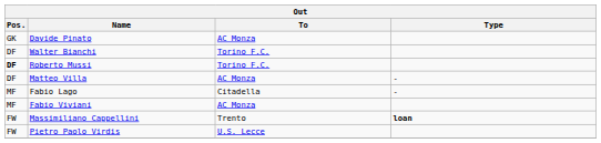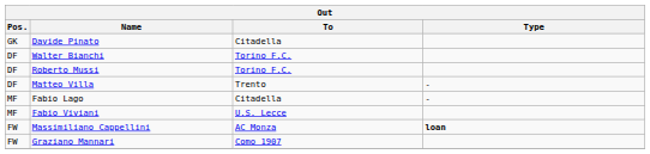 <table class="wikitable" style="font-size:90%;width:99%;">
 <tr>
 <th colspan="4">Out</th>
 </tr>
 <tr>
 <th width=3%>Pos.</th>
 <th width=32%>Name</th>
 <th width=30%>To</th>
 <th width=35%>Type</th>
 </tr>
 <tr>
 <td>GK</td>
 <td><a href='#'>Davide Pinato</a></td>
-<td><a href='#'>AC Monza</a></td>
+<td>Citadella</td>
 <td></td>
 </tr>
 <tr>
 <td>DF</td>
 <td><a href='#'>Walter Bianchi</a></td>
 <td><a href='#'>Torino F.C.</a></td>
 <td></td>
 </tr>
 <tr>
-<td><strong>DF</strong></td>
+<td>DF</td>
 <td><a href='#'>Roberto Mussi</a></td>
 <td><a href='#'>Torino F.C.</a></td>
 <td></td>
 </tr>
 <tr>
 <td>DF</td>
 <td><a href='#'>Matteo Villa</a></td>
-<td><a href='#'>AC Monza</a></td>
+<td>Trento</td>
 <td>-</td>
 </tr>
 <tr>
 <td>MF</td>
 <td>Fabio Lago</td>
 <td>Citadella</td>
 <td>-</td>
 </tr>
 <tr>
 <td>MF</td>
 <td><a href='#'>Fabio Viviani</a></td>
-<td><a href='#'>AC Monza</a></td>
+<td><a href='#'>U.S. Lecce</a></td>
 <td></td>
 </tr>
 <tr>
 <td>FW</td>
 <td><a href='#'>Massimiliano Cappellini</a></td>
-<td>Trento</td>
+<td><a href='#'>AC Monza</a></td>
 <td><strong>loan</strong></td>
 </tr>
 <tr>
 <td>FW</td>
-<td><a href='#'>Pietro Paolo Virdis</a></td>
-<td><a href='#'>U.S. Lecce</a></td>
+<td><a href='#'>Graziano Mannari</a></td>
+<td><a href='#'>Como 1907</a></td>
 <td></td>
 </tr>
 <tr>
 </tr>
 </table>
